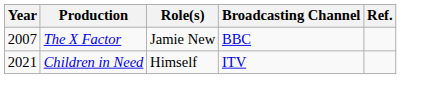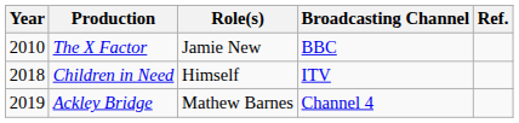 <table class="wikitable">
 <tr>
 <th>Year</th>
 <th>Production</th>
 <th>Role(s)</th>
 <th>Broadcasting Channel</th>
 <th>Ref.</th>
 </tr>
 <tr>
-<td>2007</td>
+<td>2010</td>
 <td><em><a href='#'>The X Factor</a></em></td>
 <td>Jamie New</td>
 <td><a href='#'>BBC</a></td>
 <td></td>
 </tr>
 <tr>
-<td>2021</td>
+<td>2018</td>
 <td><em><a href='#'>Children in Need</a></em></td>
 <td>Himself</td>
 <td><a href='#'>ITV</a></td>
 <td></td>
 </tr>
+<tr>
+<td>2019</td>
+<td><em><a href='#'>Ackley Bridge</a></em></td>
+<td>Mathew Barnes</td>
+<td><a href='#'>Channel 4</a></td>
+<td></td>
+</tr>
 </table>
